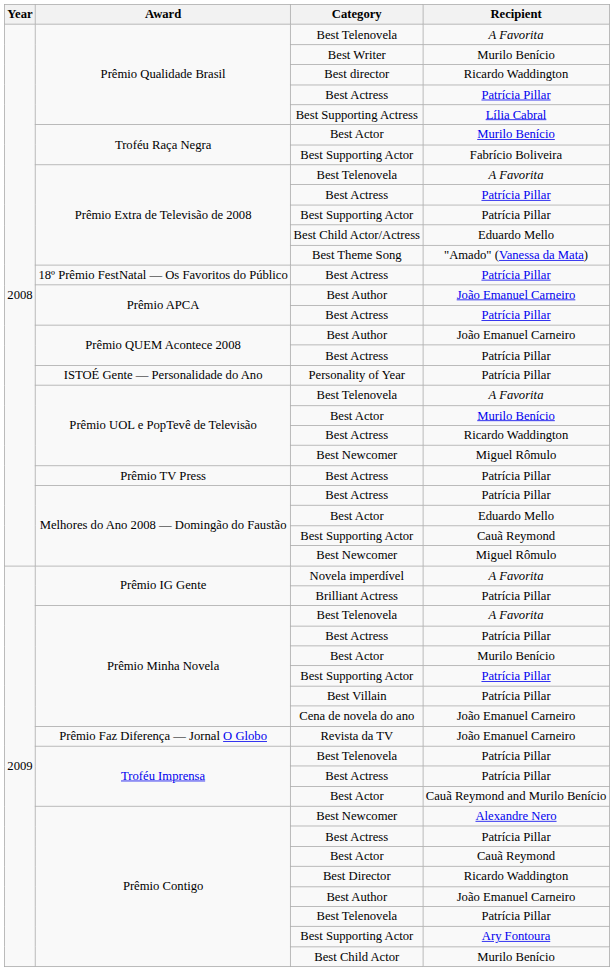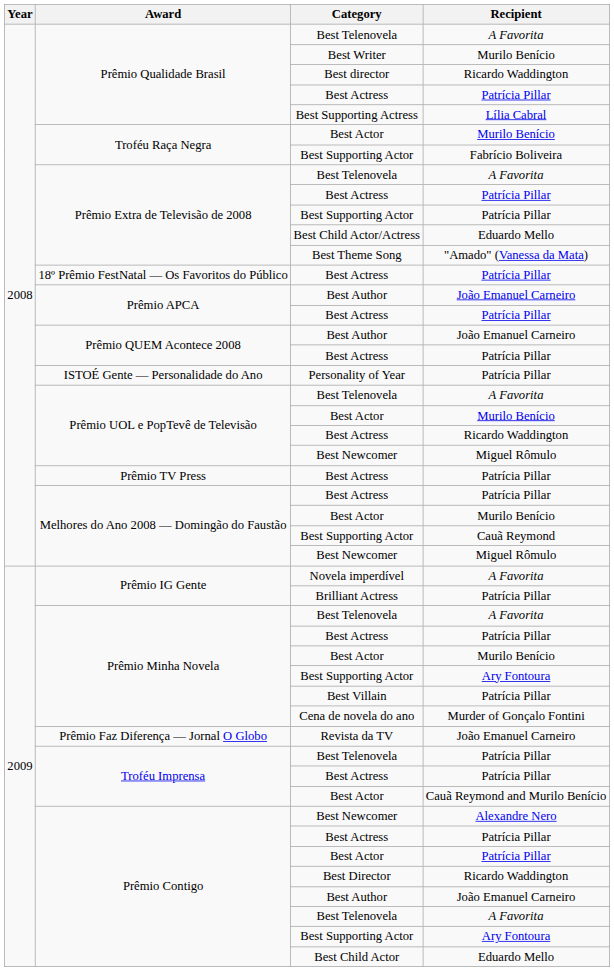 <table class="wikitable" style="text-align:center">
 <tr>
 <th>Year</th>
 <th>Award</th>
 <th>Category</th>
 <th>Recipient</th>
 </tr>
 <tr>
 <td rowspan=27>2008</td>
 <td rowspan=5>Prêmio Qualidade Brasil</td>
 <td>Best Telenovela</td>
 <td><em>A Favorita</em></td>
 </tr>
 <tr>
 <td>Best Writer</td>
 <td>Murilo Benício</td>
 </tr>
 <tr>
 <td>Best director</td>
 <td>Ricardo Waddington</td>
 </tr>
 <tr>
 <td>Best Actress</td>
 <td><a href='#'>Patrícia Pillar</a></td>
 </tr>
 <tr>
 <td>Best Supporting Actress</td>
 <td><a href='#'>Lília Cabral</a></td>
 </tr>
 <tr>
 <td rowspan=2>Troféu Raça Negra</td>
 <td>Best Actor</td>
 <td><a href='#'>Murilo Benício</a></td>
 </tr>
 <tr>
 <td>Best Supporting Actor</td>
 <td>Fabrício Boliveira</td>
 </tr>
 <tr>
 <td rowspan=5>Prêmio Extra de Televisão de 2008</td>
 <td>Best Telenovela</td>
 <td><em>A Favorita</em></td>
 </tr>
 <tr>
 <td>Best Actress</td>
 <td><a href='#'>Patrícia Pillar</a></td>
 </tr>
 <tr>
 <td>Best Supporting Actor</td>
 <td>Patrícia Pillar</td>
 </tr>
 <tr>
 <td>Best Child Actor/Actress</td>
 <td>Eduardo Mello</td>
 </tr>
 <tr>
 <td>Best Theme Song</td>
 <td>"Amado" (<a href='#'>Vanessa da Mata</a>)</td>
 </tr>
 <tr>
 <td>18º Prêmio FestNatal — Os Favoritos do Público</td>
 <td>Best Actress</td>
 <td><a href='#'>Patrícia Pillar</a></td>
 </tr>
 <tr>
 <td rowspan=2>Prêmio APCA</td>
 <td>Best Author</td>
 <td><a href='#'>João Emanuel Carneiro</a></td>
 </tr>
 <tr>
 <td>Best Actress</td>
 <td><a href='#'>Patrícia Pillar</a></td>
 </tr>
 <tr>
 <td rowspan=2>Prêmio QUEM Acontece 2008</td>
 <td>Best Author</td>
 <td>João Emanuel Carneiro</td>
 </tr>
 <tr>
 <td>Best Actress</td>
 <td>Patrícia Pillar</td>
 </tr>
 <tr>
 <td>ISTOÉ Gente — Personalidade do Ano</td>
 <td>Personality of Year</td>
 <td>Patrícia Pillar</td>
 </tr>
 <tr>
 <td rowspan=4>Prêmio UOL e PopTevê de Televisão</td>
 <td>Best Telenovela</td>
 <td><em>A Favorita</em></td>
 </tr>
 <tr>
 <td>Best Actor</td>
 <td><a href='#'>Murilo Benício</a></td>
 </tr>
 <tr>
 <td>Best Actress</td>
 <td>Ricardo Waddington</td>
 </tr>
 <tr>
 <td>Best Newcomer</td>
 <td>Miguel Rômulo</td>
 </tr>
 <tr>
 <td>Prêmio TV Press</td>
 <td>Best Actress</td>
 <td>Patrícia Pillar</td>
 </tr>
 <tr>
 <td rowspan=4>Melhores do Ano 2008 — Domingão do Faustão</td>
 <td>Best Actress</td>
 <td>Patrícia Pillar</td>
 </tr>
 <tr>
 <td>Best Actor</td>
-<td>Eduardo Mello</td>
+<td>Murilo Benício</td>
 </tr>
 <tr>
 <td>Best Supporting Actor</td>
 <td>Cauã Reymond</td>
 </tr>
 <tr>
 <td>Best Newcomer</td>
 <td>Miguel Rômulo</td>
 </tr>
 <tr>
 <td rowspan=29>2009</td>
 <td rowspan=2>Prêmio IG Gente</td>
 <td>Novela imperdível</td>
 <td><em>A Favorita</em></td>
 </tr>
 <tr>
 <td>Brilliant Actress</td>
 <td>Patrícia Pillar</td>
 </tr>
 <tr>
 <td rowspan=6>Prêmio Minha Novela</td>
 <td>Best Telenovela</td>
 <td><em>A Favorita</em></td>
 </tr>
 <tr>
 <td>Best Actress</td>
 <td>Patrícia Pillar</td>
 </tr>
 <tr>
 <td>Best Actor</td>
 <td>Murilo Benício</td>
 </tr>
 <tr>
 <td>Best Supporting Actor</td>
-<td><a href='#'>Patrícia Pillar</a></td>
+<td><a href='#'>Ary Fontoura</a></td>
 </tr>
 <tr>
 <td>Best Villain</td>
 <td>Patrícia Pillar</td>
 </tr>
 <tr>
 <td>Cena de novela do ano</td>
-<td>João Emanuel Carneiro</td>
+<td>Murder of Gonçalo Fontini</td>
 </tr>
 <tr>
 <td>Prêmio Faz Diferença — Jornal <a href='#'>O Globo</a></td>
 <td>Revista da TV</td>
 <td>João Emanuel Carneiro</td>
 </tr>
 <tr>
 <td rowspan=3><a href='#'>Troféu Imprensa</a></td>
 <td>Best Telenovela</td>
 <td>Patrícia Pillar</td>
 </tr>
 <tr>
 <td>Best Actress</td>
 <td>Patrícia Pillar</td>
 </tr>
 <tr>
 <td>Best Actor</td>
 <td>Cauã Reymond and Murilo Benício</td>
 </tr>
 <tr>
 <td rowspan=8>Prêmio Contigo</td>
 <td>Best Newcomer</td>
 <td><a href='#'>Alexandre Nero</a></td>
 </tr>
 <tr>
 <td>Best Actress</td>
 <td>Patrícia Pillar</td>
 </tr>
 <tr>
 <td>Best Actor</td>
-<td>Cauã Reymond</td>
+<td><a href='#'>Patrícia Pillar</a></td>
 </tr>
 <tr>
 <td>Best Director</td>
 <td>Ricardo Waddington</td>
 </tr>
 <tr>
 <td>Best Author</td>
 <td>João Emanuel Carneiro</td>
 </tr>
 <tr>
 <td>Best Telenovela</td>
-<td>Patrícia Pillar</td>
+<td><em>A Favorita</em></td>
 </tr>
 <tr>
 <td>Best Supporting Actor</td>
 <td><a href='#'>Ary Fontoura</a></td>
 </tr>
 <tr>
 <td>Best Child Actor</td>
-<td>Murilo Benício</td>
+<td>Eduardo Mello</td>
 </tr>
 </table>
